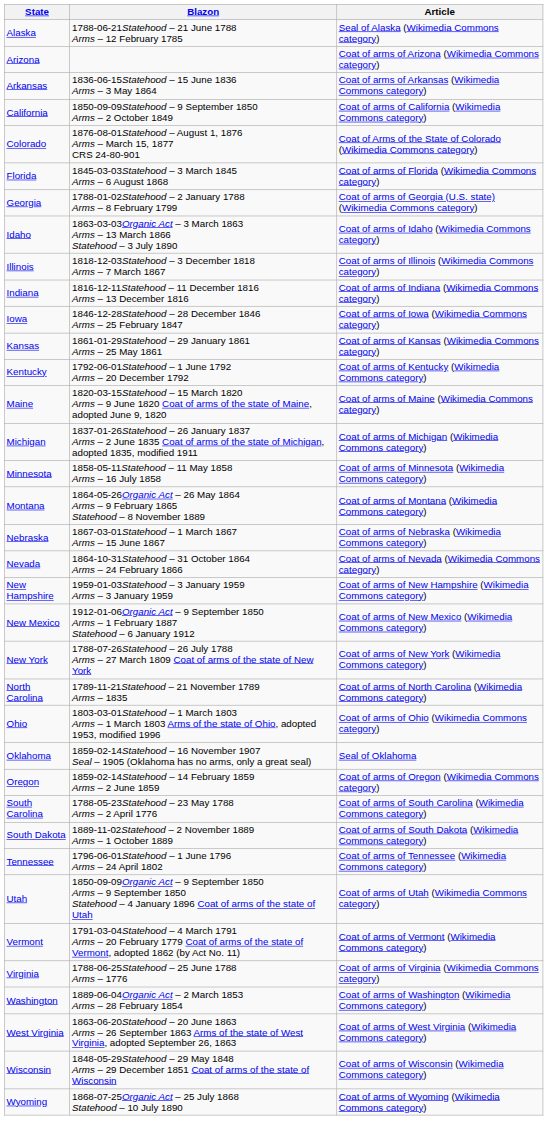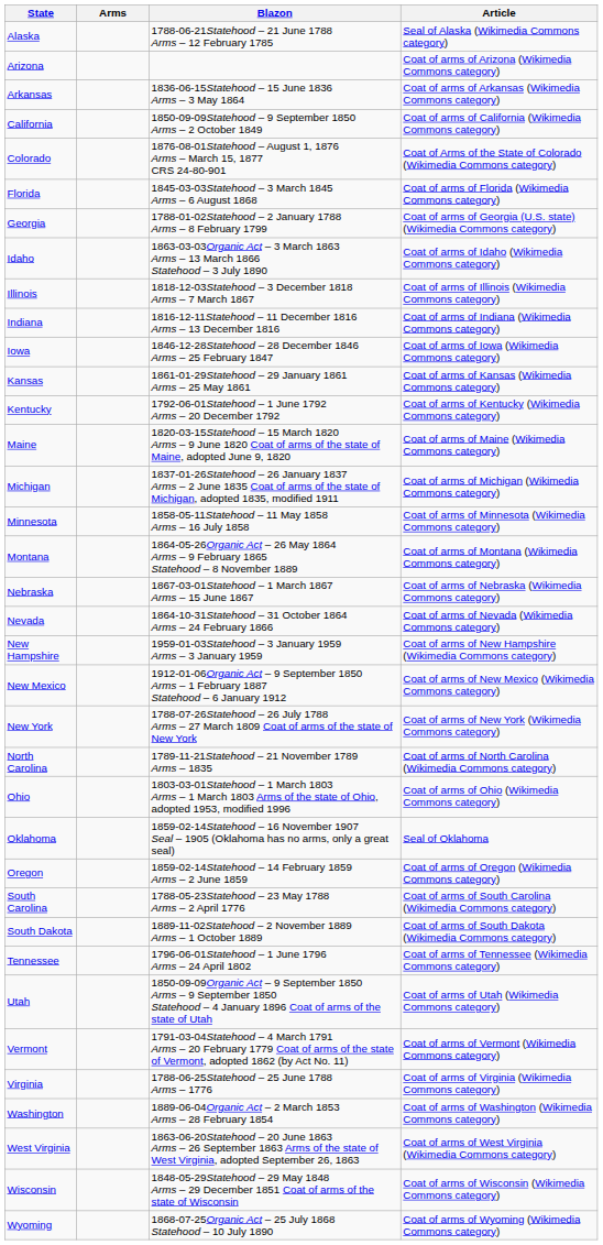 <table class="wikitable sortable" style="width:100%">
 <tr>
 <th style="width:100px"><a href='#'>State</a></th>
+<th style="width:100px" class="unsortable">Arms</th>
 <th class="unsortable"><a href='#'>Blazon</a></th>
 <th class="unsortable">Article</th>
 </tr>
 <tr>
 <td><a href='#'>Alaska</a></td>
+<td></td>
 <td><span>1788-06-21</span><em>Statehood</em> – 21 June 1788<br><em>Arms</em> – 12 February 1785</td>
 <td><a href='#'>Seal of Alaska</a> (<a href='#'>Wikimedia Commons category</a>)</td>
 </tr>
 <tr>
 <td><a href='#'>Arizona</a></td>
 <td></td>
+<td></td>
 <td><a href='#'>Coat of arms of Arizona</a> (<a href='#'>Wikimedia Commons category</a>)</td>
 </tr>
 <tr>
 <td><a href='#'>Arkansas</a></td>
+<td></td>
 <td><span>1836-06-15</span><em>Statehood</em> – 15 June 1836<br><em>Arms</em> – 3 May 1864</td>
 <td><a href='#'>Coat of arms of Arkansas</a> (<a href='#'>Wikimedia Commons category</a>)</td>
 </tr>
 <tr>
 <td><a href='#'>California</a></td>
+<td></td>
 <td><span>1850-09-09</span><em>Statehood</em> – 9 September 1850<br><em>Arms</em> – 2 October 1849</td>
 <td><a href='#'>Coat of arms of California</a> (<a href='#'>Wikimedia Commons category</a>)</td>
 </tr>
 <tr>
 <td><a href='#'>Colorado</a></td>
+<td></td>
 <td><span>1876-08-01</span><em>Statehood</em> – August 1, 1876<br><em>Arms</em> – March 15, 1877<br>CRS 24-80-901</td>
 <td><a href='#'>Coat of Arms of the State of Colorado</a> (<a href='#'>Wikimedia Commons category</a>)</td>
 </tr>
 <tr>
 <td><a href='#'>Florida</a></td>
+<td></td>
 <td><span>1845-03-03</span><em>Statehood</em> – 3 March 1845<br><em>Arms</em> – 6 August 1868</td>
 <td><a href='#'>Coat of arms of Florida</a> (<a href='#'>Wikimedia Commons category</a>)</td>
 </tr>
 <tr>
 <td><a href='#'>Georgia</a></td>
+<td></td>
 <td><span>1788-01-02</span><em>Statehood</em> – 2 January 1788<br><em>Arms</em> – 8 February 1799</td>
 <td><a href='#'>Coat of arms of Georgia (U.S. state)</a> (<a href='#'>Wikimedia Commons category</a>)</td>
 </tr>
 <tr>
 <td><a href='#'>Idaho</a></td>
+<td></td>
 <td><span>1863-03-03</span><em><a href='#'>Organic Act</a></em> – 3 March 1863<br><em>Arms</em> – 13 March 1866<br><em>Statehood</em> – 3 July 1890</td>
 <td><a href='#'>Coat of arms of Idaho</a> (<a href='#'>Wikimedia Commons category</a>)</td>
 </tr>
 <tr>
 <td><a href='#'>Illinois</a></td>
+<td></td>
 <td><span>1818-12-03</span><em>Statehood</em> – 3 December 1818<br><em>Arms</em> – 7 March 1867</td>
 <td><a href='#'>Coat of arms of Illinois</a> (<a href='#'>Wikimedia Commons category</a>)</td>
 </tr>
 <tr>
 <td><a href='#'>Indiana</a></td>
+<td></td>
 <td><span>1816-12-11</span><em>Statehood</em> – 11 December 1816<br><em>Arms</em> – 13 December 1816</td>
 <td><a href='#'>Coat of arms of Indiana</a> (<a href='#'>Wikimedia Commons category</a>)</td>
 </tr>
 <tr>
 <td><a href='#'>Iowa</a></td>
+<td></td>
 <td><span>1846-12-28</span><em>Statehood</em> – 28 December 1846<br><em>Arms</em> – 25 February 1847</td>
 <td><a href='#'>Coat of arms of Iowa</a> (<a href='#'>Wikimedia Commons category</a>)</td>
 </tr>
 <tr>
 <td><a href='#'>Kansas</a></td>
+<td></td>
 <td><span>1861-01-29</span><em>Statehood</em> – 29 January 1861<br><em>Arms</em> – 25 May 1861</td>
 <td><a href='#'>Coat of arms of Kansas</a> (<a href='#'>Wikimedia Commons category</a>)</td>
 </tr>
 <tr>
 <td><a href='#'>Kentucky</a></td>
+<td></td>
 <td><span>1792-06-01</span><em>Statehood</em> – 1 June 1792<br><em>Arms</em> – 20 December 1792</td>
 <td><a href='#'>Coat of arms of Kentucky</a> (<a href='#'>Wikimedia Commons category</a>)</td>
 </tr>
 <tr>
 <td><a href='#'>Maine</a></td>
+<td></td>
 <td><span>1820-03-15</span><em>Statehood</em> – 15 March 1820<br><em>Arms</em> – 9 June 1820 <a href='#'>Coat of arms of the state of Maine</a>, adopted June 9, 1820</td>
 <td><a href='#'>Coat of arms of Maine</a> (<a href='#'>Wikimedia Commons category</a>)</td>
 </tr>
 <tr>
 <td><a href='#'>Michigan</a></td>
+<td></td>
 <td><span>1837-01-26</span><em>Statehood</em> – 26 January 1837<br><em>Arms</em> – 2 June 1835 <a href='#'>Coat of arms of the state of Michigan</a>, adopted 1835, modified 1911</td>
 <td><a href='#'>Coat of arms of Michigan</a> (<a href='#'>Wikimedia Commons category</a>)</td>
 </tr>
 <tr>
 <td><a href='#'>Minnesota</a></td>
+<td></td>
 <td><span>1858-05-11</span><em>Statehood</em> – 11 May 1858<br><em>Arms</em> – 16 July 1858</td>
 <td><a href='#'>Coat of arms of Minnesota</a> (<a href='#'>Wikimedia Commons category</a>)</td>
 </tr>
 <tr>
 <td><a href='#'>Montana</a></td>
+<td></td>
 <td><span>1864-05-26</span><em><a href='#'>Organic Act</a></em> – 26 May 1864<br><em>Arms</em> – 9 February 1865<br><em>Statehood</em> – 8 November 1889</td>
 <td><a href='#'>Coat of arms of Montana</a> (<a href='#'>Wikimedia Commons category</a>)</td>
 </tr>
 <tr>
 <td><a href='#'>Nebraska</a></td>
+<td></td>
 <td><span>1867-03-01</span><em>Statehood</em> – 1 March 1867<br><em>Arms</em> – 15 June 1867</td>
 <td><a href='#'>Coat of arms of Nebraska</a> (<a href='#'>Wikimedia Commons category</a>)</td>
 </tr>
 <tr>
 <td><a href='#'>Nevada</a></td>
+<td></td>
 <td><span>1864-10-31</span><em>Statehood</em> – 31 October 1864<br><em>Arms</em> – 24 February 1866</td>
 <td><a href='#'>Coat of arms of Nevada</a> (<a href='#'>Wikimedia Commons category</a>)</td>
 </tr>
 <tr>
 <td><a href='#'>New Hampshire</a></td>
+<td></td>
 <td><span>1959-01-03</span><em>Statehood</em> – 3 January 1959<br><em>Arms</em> – 3 January 1959<br></td>
 <td><a href='#'>Coat of arms of New Hampshire</a> (<a href='#'>Wikimedia Commons category</a>)</td>
 </tr>
 <tr>
 <td><a href='#'>New Mexico</a></td>
+<td></td>
 <td><span>1912-01-06</span><em><a href='#'>Organic Act</a></em> – 9 September 1850<br><em>Arms</em> – 1 February 1887<br><em>Statehood</em> – 6 January 1912</td>
 <td><a href='#'>Coat of arms of New Mexico</a> (<a href='#'>Wikimedia Commons category</a>)</td>
 </tr>
 <tr>
 <td><a href='#'>New York</a></td>
+<td></td>
 <td><span>1788-07-26</span><em>Statehood</em> – 26 July 1788<br><em>Arms</em> – 27 March 1809 <a href='#'>Coat of arms of the state of New York</a></td>
 <td><a href='#'>Coat of arms of New York</a> (<a href='#'>Wikimedia Commons category</a>)</td>
 </tr>
 <tr>
 <td><a href='#'>North Carolina</a></td>
+<td></td>
 <td><span>1789-11-21</span><em>Statehood</em> – 21 November 1789<br><em>Arms</em> – 1835</td>
 <td><a href='#'>Coat of arms of North Carolina</a> (<a href='#'>Wikimedia Commons category</a>)</td>
 </tr>
 <tr>
 <td><a href='#'>Ohio</a></td>
+<td></td>
 <td><span>1803-03-01</span><em>Statehood</em> – 1 March 1803<br><em>Arms</em> – 1 March 1803 <a href='#'>Arms of the state of Ohio</a>, adopted 1953, modified 1996</td>
 <td><a href='#'>Coat of arms of Ohio</a> (<a href='#'>Wikimedia Commons category</a>)</td>
 </tr>
 <tr>
 <td><a href='#'>Oklahoma</a></td>
+<td></td>
 <td><span>1859-02-14</span><em>Statehood</em> – 16 November 1907<br><em>Seal</em> – 1905 (Oklahoma has no arms, only a great seal)</td>
 <td><a href='#'>Seal of Oklahoma</a></td>
 </tr>
 <tr>
 <td><a href='#'>Oregon</a></td>
+<td></td>
 <td><span>1859-02-14</span><em>Statehood</em> – 14 February 1859<br><em>Arms</em> – 2 June 1859</td>
 <td><a href='#'>Coat of arms of Oregon</a> (<a href='#'>Wikimedia Commons category</a>)</td>
 </tr>
 <tr>
 <td><a href='#'>South Carolina</a></td>
+<td></td>
 <td><span>1788-05-23</span><em>Statehood</em> – 23 May 1788<br><em>Arms</em> – 2 April 1776</td>
 <td><a href='#'>Coat of arms of South Carolina</a> (<a href='#'>Wikimedia Commons category</a>)</td>
 </tr>
 <tr>
 <td><a href='#'>South Dakota</a></td>
+<td></td>
 <td><span>1889-11-02</span><em>Statehood</em> – 2 November 1889<br><em>Arms</em> – 1 October 1889</td>
 <td><a href='#'>Coat of arms of South Dakota</a> (<a href='#'>Wikimedia Commons category</a>)</td>
 </tr>
 <tr>
 <td><a href='#'>Tennessee</a></td>
+<td></td>
 <td><span>1796-06-01</span><em>Statehood</em> – 1 June 1796<br><em>Arms</em> – 24 April 1802</td>
 <td><a href='#'>Coat of arms of Tennessee</a> (<a href='#'>Wikimedia Commons category</a>)</td>
 </tr>
 <tr>
 <td><a href='#'>Utah</a></td>
+<td></td>
 <td><span>1850-09-09</span><em><a href='#'>Organic Act</a></em> – 9 September 1850<br><em>Arms</em> – 9 September 1850<br><em>Statehood</em> – 4 January 1896 <a href='#'>Coat of arms of the state of Utah</a></td>
 <td><a href='#'>Coat of arms of Utah</a> (<a href='#'>Wikimedia Commons category</a>)</td>
 </tr>
 <tr>
 <td><a href='#'>Vermont</a></td>
+<td></td>
 <td><span>1791-03-04</span><em>Statehood</em> – 4 March 1791<br><em>Arms</em> – 20 February 1779 <a href='#'>Coat of arms of the state of Vermont</a>, adopted 1862 (by Act No. 11)</td>
 <td><a href='#'>Coat of arms of Vermont</a> (<a href='#'>Wikimedia Commons category</a>)</td>
 </tr>
 <tr>
 <td><a href='#'>Virginia</a></td>
+<td></td>
 <td><span>1788-06-25</span><em>Statehood</em> – 25 June 1788<br><em>Arms</em> – 1776</td>
 <td><a href='#'>Coat of arms of Virginia</a> (<a href='#'>Wikimedia Commons category</a>)</td>
 </tr>
 <tr>
 <td><a href='#'>Washington</a></td>
+<td></td>
 <td><span>1889-06-04</span><em><a href='#'>Organic Act</a></em> – 2 March 1853<br><em>Arms</em> – 28 February 1854</td>
 <td><a href='#'>Coat of arms of Washington</a> (<a href='#'>Wikimedia Commons category</a>)</td>
 </tr>
 <tr>
 <td><a href='#'>West Virginia</a></td>
+<td></td>
 <td><span>1863-06-20</span><em>Statehood</em> – 20 June 1863<br><em>Arms</em> – 26 September 1863 <a href='#'>Arms of the state of West Virginia</a>, adopted September 26, 1863</td>
 <td><a href='#'>Coat of arms of West Virginia</a> (<a href='#'>Wikimedia Commons category</a>)</td>
 </tr>
 <tr>
 <td><a href='#'>Wisconsin</a></td>
+<td></td>
 <td><span>1848-05-29</span><em>Statehood</em> – 29 May 1848<br><em>Arms</em> – 29 December 1851 <a href='#'>Coat of arms of the state of Wisconsin</a></td>
 <td><a href='#'>Coat of arms of Wisconsin</a> (<a href='#'>Wikimedia Commons category</a>)</td>
 </tr>
 <tr>
 <td><a href='#'>Wyoming</a></td>
+<td></td>
 <td><span>1868-07-25</span><em><a href='#'>Organic Act</a></em> – 25 July 1868<br><em>Statehood</em> – 10 July 1890</td>
 <td><a href='#'>Coat of arms of Wyoming</a> (<a href='#'>Wikimedia Commons category</a>)</td>
 </tr>
 </table>
